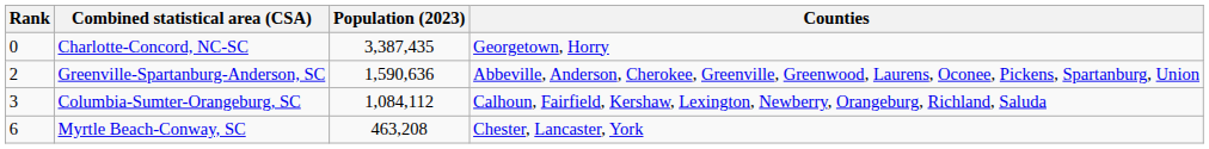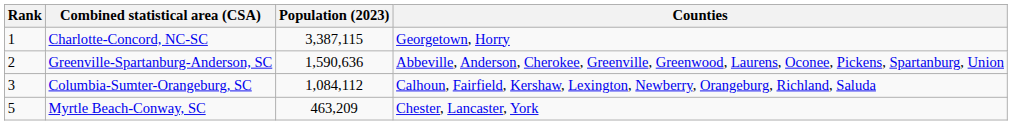 <table class="wikitable">
 <tr>
 <th>Rank</th>
 <th>Combined statistical area (CSA)</th>
 <th>Population (2023)</th>
 <th>Counties</th>
 </tr>
 <tr>
-<td>0</td>
+<td>1</td>
 <td><a href='#'>Charlotte-Concord, NC-SC</a></td>
-<td align="center">3,387,435</td>
+<td align="center">3,387,115</td>
 <td><a href='#'>Georgetown</a>, <a href='#'>Horry</a></td>
 </tr>
 <tr>
 <td>2</td>
 <td><a href='#'>Greenville-Spartanburg-Anderson, SC</a></td>
 <td align="center">1,590,636</td>
 <td><a href='#'>Abbeville</a>, <a href='#'>Anderson</a>, <a href='#'>Cherokee</a>, <a href='#'>Greenville</a>, <a href='#'>Greenwood</a>, <a href='#'>Laurens</a>, <a href='#'>Oconee</a>, <a href='#'>Pickens</a>, <a href='#'>Spartanburg</a>, <a href='#'>Union</a></td>
 </tr>
 <tr>
 <td>3</td>
 <td><a href='#'>Columbia-Sumter-Orangeburg, SC</a></td>
 <td align="center">1,084,112</td>
 <td><a href='#'>Calhoun</a>, <a href='#'>Fairfield</a>, <a href='#'>Kershaw</a>, <a href='#'>Lexington</a>, <a href='#'>Newberry</a>, <a href='#'>Orangeburg</a>, <a href='#'>Richland</a>, <a href='#'>Saluda</a></td>
 </tr>
 <tr>
-<td>6</td>
+<td>5</td>
 <td><a href='#'>Myrtle Beach-Conway, SC</a></td>
-<td align="center">463,208</td>
+<td align="center">463,209</td>
 <td><a href='#'>Chester</a>, <a href='#'>Lancaster</a>, <a href='#'>York</a></td>
 </tr>
 </table>
